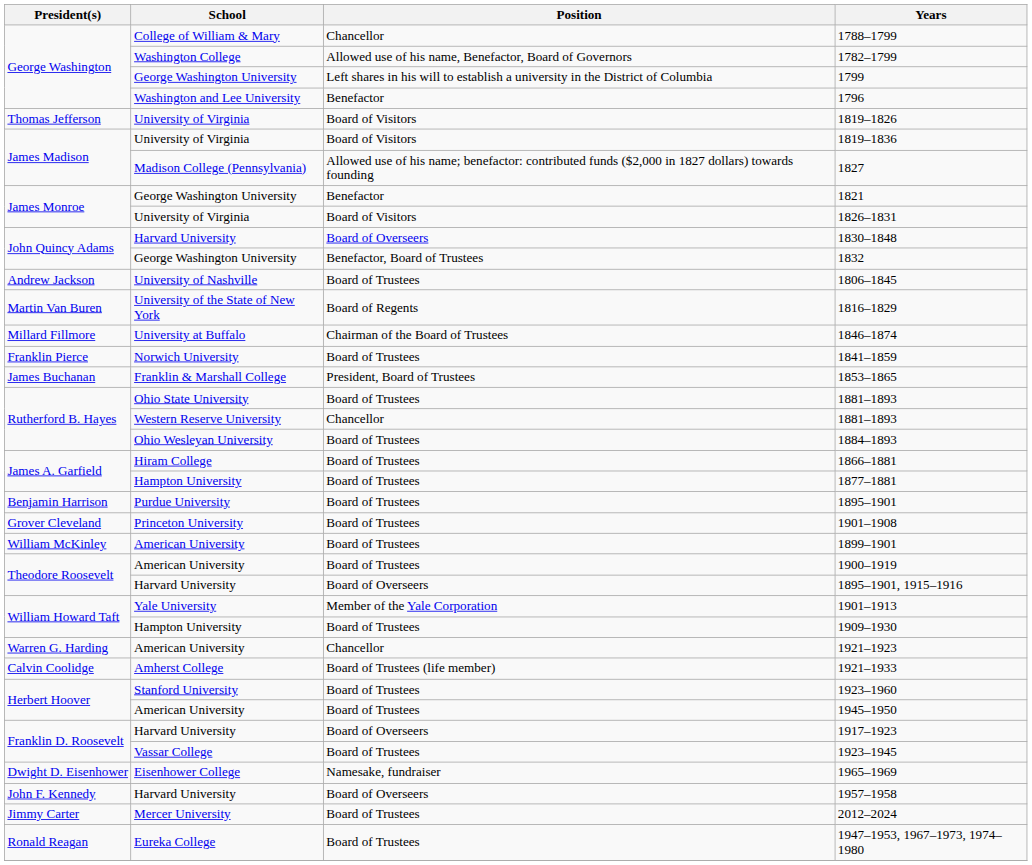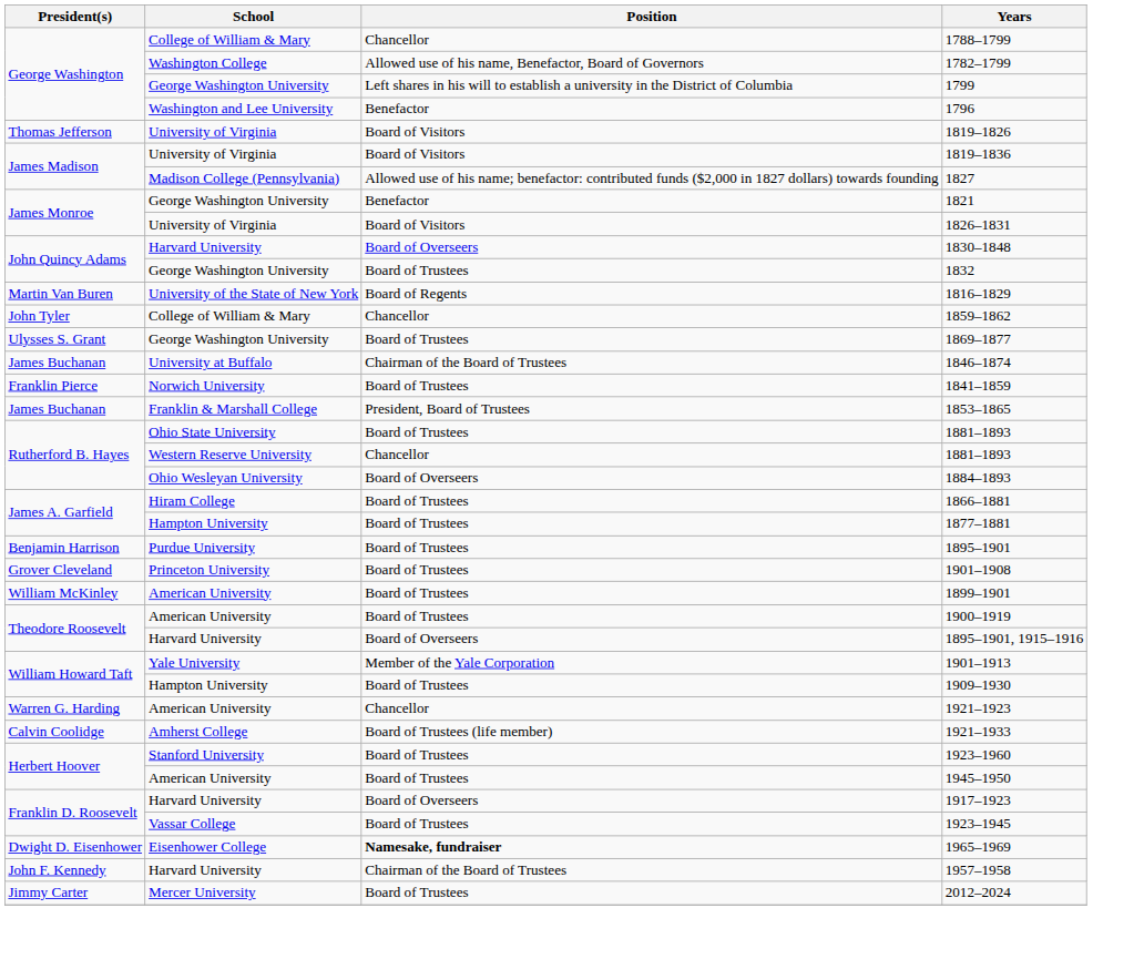 <table class="wikitable sortable">
 <tr>
 <th>President(s)</th>
 <th>School</th>
 <th>Position</th>
 <th>Years</th>
 </tr>
 <tr>
 <td rowspan="4" nowrap=""><a href='#'>George Washington</a></td>
 <td><a href='#'>College of William & Mary</a></td>
 <td>Chancellor</td>
 <td>1788–1799</td>
 </tr>
 <tr>
 <td><a href='#'>Washington College</a></td>
 <td>Allowed use of his name, Benefactor, Board of Governors</td>
 <td>1782–1799</td>
 </tr>
 <tr>
 <td><a href='#'>George Washington University</a></td>
 <td>Left shares in his will to establish a university in the District of Columbia</td>
 <td>1799</td>
 </tr>
 <tr>
 <td><a href='#'>Washington and Lee University</a></td>
 <td>Benefactor</td>
 <td>1796</td>
 </tr>
 <tr>
 <td nowrap><a href='#'>Thomas Jefferson</a></td>
 <td><a href='#'>University of Virginia</a></td>
 <td>Board of Visitors</td>
 <td>1819–1826</td>
 </tr>
 <tr>
 <td rowspan="2" nowrap=""><a href='#'>James Madison</a></td>
 <td>University of Virginia</td>
 <td>Board of Visitors</td>
 <td>1819–1836</td>
 </tr>
 <tr>
 <td><a href='#'>Madison College (Pennsylvania)</a></td>
 <td>Allowed use of his name; benefactor: contributed funds ($2,000 in 1827 dollars) towards founding</td>
 <td>1827</td>
 </tr>
 <tr>
 <td rowspan="2" nowrap=""><a href='#'>James Monroe</a></td>
 <td>George Washington University</td>
 <td>Benefactor</td>
 <td>1821</td>
 </tr>
 <tr>
 <td>University of Virginia</td>
 <td>Board of Visitors</td>
 <td>1826–1831</td>
 </tr>
 <tr>
 <td rowspan="2" nowrap=""><a href='#'>John Quincy Adams</a></td>
 <td><a href='#'>Harvard University</a></td>
 <td><a href='#'>Board of Overseers</a></td>
 <td>1830–1848</td>
 </tr>
 <tr>
 <td>George Washington University</td>
-<td>Benefactor, Board of Trustees</td>
+<td>Board of Trustees</td>
 <td>1832</td>
-</tr>
-<tr>
-<td nowrap><a href='#'>Andrew Jackson</a></td>
-<td><a href='#'>University of Nashville</a></td>
-<td>Board of Trustees</td>
-<td>1806–1845</td>
 </tr>
 <tr>
 <td nowrap><a href='#'>Martin Van Buren</a></td>
 <td><a href='#'>University of the State of New York</a></td>
 <td>Board of Regents</td>
 <td>1816–1829</td>
 </tr>
 <tr>
-<td nowrap><a href='#'>Millard Fillmore</a></td>
+<td nowrap><a href='#'>John Tyler</a></td>
+<td>College of William & Mary</td>
+<td>Chancellor</td>
+<td>1859–1862</td>
+</tr>
+<tr>
+<td><a href='#'>Ulysses S. Grant</a></td>
+<td>George Washington University</td>
+<td>Board of Trustees</td>
+<td>1869–1877</td>
+</tr>
+<tr>
+<td nowrap><a href='#'>James Buchanan</a></td>
 <td><a href='#'>University at Buffalo</a></td>
 <td>Chairman of the Board of Trustees</td>
 <td>1846–1874</td>
 </tr>
 <tr>
 <td nowrap><a href='#'>Franklin Pierce</a></td>
 <td><a href='#'>Norwich University</a></td>
 <td>Board of Trustees</td>
 <td>1841–1859</td>
 </tr>
 <tr>
 <td nowrap><a href='#'>James Buchanan</a></td>
 <td><a href='#'>Franklin & Marshall College</a></td>
 <td>President, Board of Trustees</td>
 <td>1853–1865</td>
 </tr>
 <tr>
 <td rowspan="3" nowrap=""><a href='#'>Rutherford B. Hayes</a></td>
 <td><a href='#'>Ohio State University</a></td>
 <td>Board of Trustees</td>
 <td>1881–1893</td>
 </tr>
 <tr>
 <td><a href='#'>Western Reserve University</a></td>
 <td>Chancellor</td>
 <td>1881–1893</td>
 </tr>
 <tr>
 <td><a href='#'>Ohio Wesleyan University</a></td>
-<td>Board of Trustees</td>
+<td>Board of Overseers</td>
 <td>1884–1893</td>
 </tr>
 <tr>
 <td rowspan="2" nowrap=""><a href='#'>James A. Garfield</a></td>
 <td><a href='#'>Hiram College</a></td>
 <td>Board of Trustees</td>
 <td>1866–1881</td>
 </tr>
 <tr>
 <td><a href='#'>Hampton University</a></td>
 <td>Board of Trustees</td>
 <td>1877–1881</td>
 </tr>
 <tr>
 <td nowrap><a href='#'>Benjamin Harrison</a></td>
 <td><a href='#'>Purdue University</a></td>
 <td>Board of Trustees</td>
 <td>1895–1901</td>
 </tr>
 <tr>
 <td nowrap><a href='#'>Grover Cleveland</a></td>
 <td><a href='#'>Princeton University</a></td>
 <td>Board of Trustees</td>
 <td>1901–1908</td>
 </tr>
 <tr>
 <td nowrap><a href='#'>William McKinley</a></td>
 <td><a href='#'>American University</a></td>
 <td>Board of Trustees</td>
 <td>1899–1901</td>
 </tr>
 <tr>
 <td rowspan="2" nowrap=""><a href='#'>Theodore Roosevelt</a></td>
 <td>American University</td>
 <td>Board of Trustees</td>
 <td>1900–1919</td>
 </tr>
 <tr>
 <td>Harvard University</td>
 <td>Board of Overseers</td>
 <td>1895–1901, 1915–1916</td>
 </tr>
 <tr>
 <td rowspan="2" nowrap=""><a href='#'>William Howard Taft</a></td>
 <td><a href='#'>Yale University</a></td>
 <td>Member of the <a href='#'>Yale Corporation</a></td>
 <td>1901–1913</td>
 </tr>
 <tr>
 <td>Hampton University</td>
 <td>Board of Trustees</td>
 <td>1909–1930</td>
 </tr>
 <tr>
 <td nowrap><a href='#'>Warren G. Harding</a></td>
 <td>American University</td>
 <td>Chancellor</td>
 <td>1921–1923</td>
 </tr>
 <tr>
 <td nowrap><a href='#'>Calvin Coolidge</a></td>
 <td><a href='#'>Amherst College</a></td>
 <td>Board of Trustees (life member)</td>
 <td>1921–1933</td>
 </tr>
 <tr>
 <td rowspan="2" nowrap=""><a href='#'>Herbert Hoover</a></td>
 <td><a href='#'>Stanford University</a></td>
 <td>Board of Trustees</td>
 <td>1923–1960</td>
 </tr>
 <tr>
 <td>American University</td>
 <td>Board of Trustees</td>
 <td>1945–1950</td>
 </tr>
 <tr>
 <td rowspan="2" nowrap=""><a href='#'>Franklin D. Roosevelt</a></td>
 <td>Harvard University</td>
 <td>Board of Overseers</td>
 <td>1917–1923</td>
 </tr>
 <tr>
 <td><a href='#'>Vassar College</a></td>
 <td>Board of Trustees</td>
 <td>1923–1945</td>
 </tr>
 <tr>
 <td nowrap><a href='#'>Dwight D. Eisenhower</a></td>
 <td><a href='#'>Eisenhower College</a></td>
-<td>Namesake, fundraiser</td>
+<td><strong>Namesake, fundraiser</strong></td>
 <td>1965–1969</td>
 </tr>
 <tr>
 <td nowrap><a href='#'>John F. Kennedy</a></td>
 <td>Harvard University</td>
-<td>Board of Overseers</td>
+<td>Chairman of the Board of Trustees</td>
 <td>1957–1958</td>
 </tr>
 <tr>
 <td nowrap><a href='#'>Jimmy Carter</a></td>
 <td><a href='#'>Mercer University</a></td>
 <td>Board of Trustees</td>
 <td>2012–2024</td>
 </tr>
 <tr>
-<td nowrap><a href='#'>Ronald Reagan</a></td>
-<td><a href='#'>Eureka College</a></td>
-<td>Board of Trustees</td>
-<td>1947–1953, 1967–1973, 1974–1980</td>
-</tr>
-<tr>
 </tr>
 </table>
